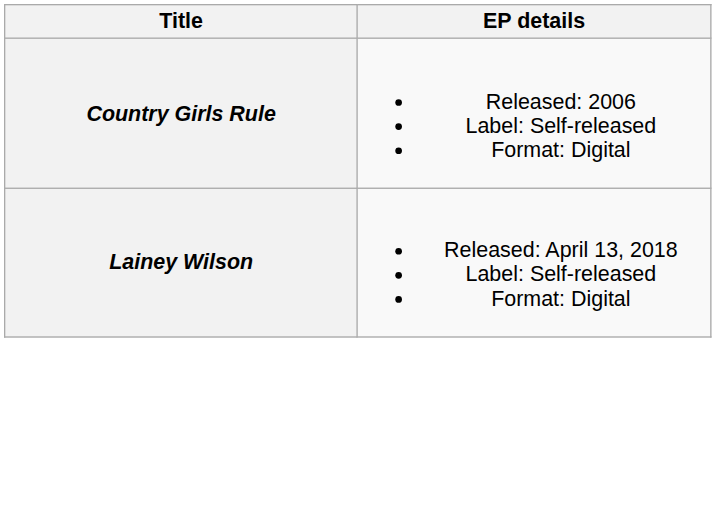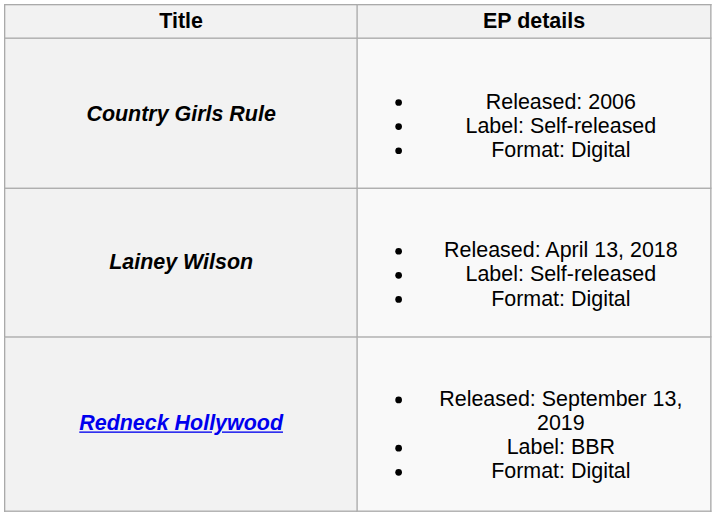 <table class="wikitable plainrowheaders" style="text-align:center;">
 <tr>
 <th scope="col" style="width:16em;">Title</th>
 <th scope="col" style="width:16em;">EP details</th>
 </tr>
 <tr>
 <th scope="row"><em>Country Girls Rule</em></th>
 <td><br><ul><li>Released: 2006</li><li>Label: Self-released</li><li>Format: Digital</li></ul></td>
 </tr>
 <tr>
 <th scope="row"><em>Lainey Wilson</em></th>
 <td><br><ul><li>Released: April 13, 2018</li><li>Label: Self-released</li><li>Format: Digital</li></ul></td>
 </tr>
+<tr>
+<th scope="row"><em><a href='#'>Redneck Hollywood</a></em></th>
+<td><br><ul><li>Released: September 13, 2019</li><li>Label: BBR</li><li>Format: Digital</li></ul></td>
+</tr>
 </table>
